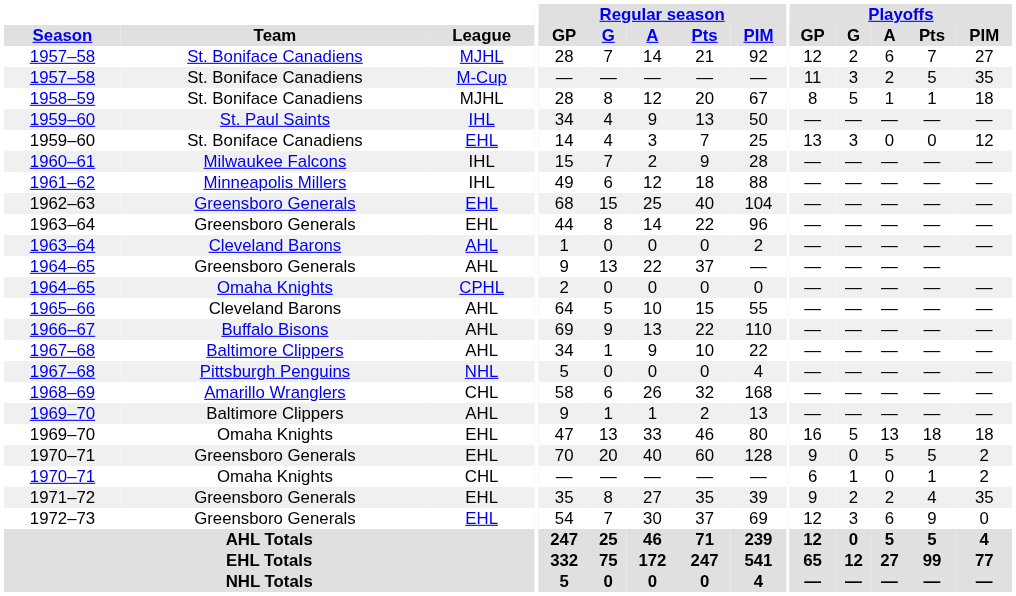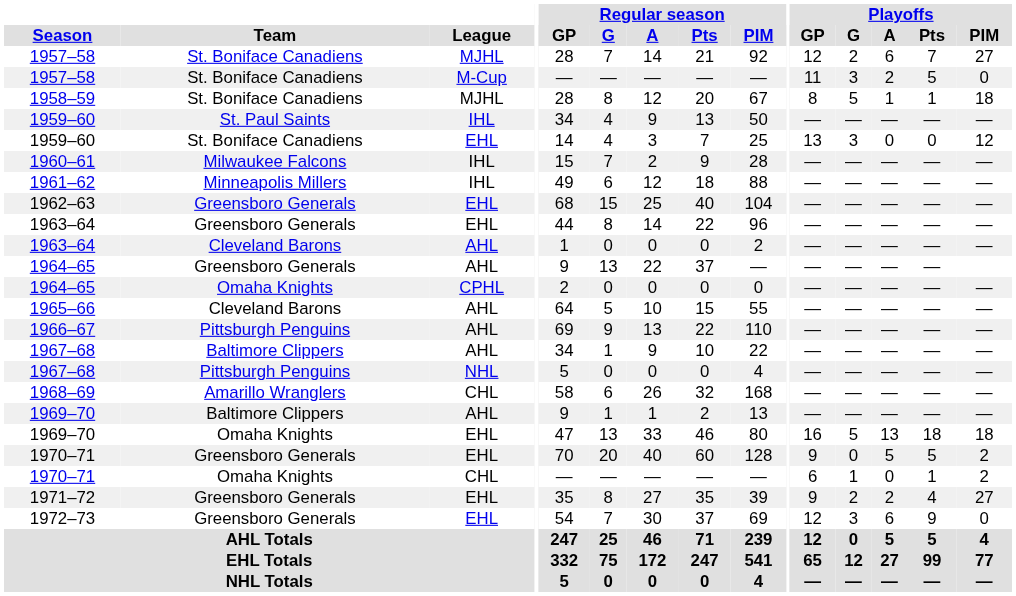 <table border="0" cellpadding="1" cellspacing="0" style="text-align:center; width:60em">
 <tr bgcolor="#e0e0e0">
 <th colspan="3" bgcolor="#ffffff"></th>
 <th rowspan="100" bgcolor="#ffffff"></th>
 <th colspan="5"><a href='#'>Regular season</a></th>
 <th rowspan="100" bgcolor="#ffffff"></th>
 <th colspan="5"><a href='#'>Playoffs</a></th>
 </tr>
 <tr bgcolor="#e0e0e0">
 <th><a href='#'>Season</a></th>
 <th>Team</th>
 <th>League</th>
 <th>GP</th>
 <th><a href='#'>G</a></th>
 <th><a href='#'>A</a></th>
 <th><a href='#'>Pts</a></th>
 <th><a href='#'>PIM</a></th>
 <th>GP</th>
 <th>G</th>
 <th>A</th>
 <th>Pts</th>
 <th>PIM</th>
 </tr>
 <tr>
 <td><a href='#'>1957–58</a></td>
 <td><a href='#'>St. Boniface Canadiens</a></td>
 <td><a href='#'>MJHL</a></td>
 <td>28</td>
 <td>7</td>
 <td>14</td>
 <td>21</td>
 <td>92</td>
 <td>12</td>
 <td>2</td>
 <td>6</td>
 <td>7</td>
 <td>27</td>
 </tr>
 <tr bgcolor="#f0f0f0">
 <td><a href='#'>1957–58</a></td>
 <td>St. Boniface Canadiens</td>
 <td><a href='#'>M-Cup</a></td>
 <td>—</td>
 <td>—</td>
 <td>—</td>
 <td>—</td>
 <td>—</td>
 <td>11</td>
 <td>3</td>
 <td>2</td>
 <td>5</td>
-<td>35</td>
+<td>0</td>
 </tr>
 <tr>
 <td><a href='#'>1958–59</a></td>
 <td>St. Boniface Canadiens</td>
 <td>MJHL</td>
 <td>28</td>
 <td>8</td>
 <td>12</td>
 <td>20</td>
 <td>67</td>
 <td>8</td>
 <td>5</td>
 <td>1</td>
 <td>1</td>
 <td>18</td>
 </tr>
 <tr bgcolor="#f0f0f0">
 <td><a href='#'>1959–60</a></td>
 <td><a href='#'>St. Paul Saints</a></td>
 <td><a href='#'>IHL</a></td>
 <td>34</td>
 <td>4</td>
 <td>9</td>
 <td>13</td>
 <td>50</td>
 <td>—</td>
 <td>—</td>
 <td>—</td>
 <td>—</td>
 <td>—</td>
 </tr>
 <tr>
 <td>1959–60</td>
 <td>St. Boniface Canadiens</td>
 <td><a href='#'>EHL</a></td>
 <td>14</td>
 <td>4</td>
 <td>3</td>
 <td>7</td>
 <td>25</td>
 <td>13</td>
 <td>3</td>
 <td>0</td>
 <td>0</td>
 <td>12</td>
 </tr>
 <tr bgcolor="#f0f0f0">
 <td><a href='#'>1960–61</a></td>
 <td><a href='#'>Milwaukee Falcons</a></td>
 <td>IHL</td>
 <td>15</td>
 <td>7</td>
 <td>2</td>
 <td>9</td>
 <td>28</td>
 <td>—</td>
 <td>—</td>
 <td>—</td>
 <td>—</td>
 <td>—</td>
 </tr>
 <tr>
 <td><a href='#'>1961–62</a></td>
 <td><a href='#'>Minneapolis Millers</a></td>
 <td>IHL</td>
 <td>49</td>
 <td>6</td>
 <td>12</td>
 <td>18</td>
 <td>88</td>
 <td>—</td>
 <td>—</td>
 <td>—</td>
 <td>—</td>
 <td>—</td>
 </tr>
 <tr bgcolor="#f0f0f0">
 <td>1962–63</td>
 <td><a href='#'>Greensboro Generals</a></td>
 <td><a href='#'>EHL</a></td>
 <td>68</td>
 <td>15</td>
 <td>25</td>
 <td>40</td>
 <td>104</td>
 <td>—</td>
 <td>—</td>
 <td>—</td>
 <td>—</td>
 <td>—</td>
 </tr>
 <tr>
 <td>1963–64</td>
 <td>Greensboro Generals</td>
 <td>EHL</td>
 <td>44</td>
 <td>8</td>
 <td>14</td>
 <td>22</td>
 <td>96</td>
 <td>—</td>
 <td>—</td>
 <td>—</td>
 <td>—</td>
 <td>—</td>
 </tr>
 <tr bgcolor="#f0f0f0">
 <td><a href='#'>1963–64</a></td>
 <td><a href='#'>Cleveland Barons</a></td>
 <td><a href='#'>AHL</a></td>
 <td>1</td>
 <td>0</td>
 <td>0</td>
 <td>0</td>
 <td>2</td>
 <td>—</td>
 <td>—</td>
 <td>—</td>
 <td>—</td>
 <td>—</td>
 </tr>
 <tr>
 <td><a href='#'>1964–65</a></td>
 <td>Greensboro Generals</td>
 <td>AHL</td>
 <td 70>9</td>
 <td>13</td>
 <td>22</td>
 <td>37</td>
 <td>—</td>
 <td>—</td>
 <td>—</td>
 <td>—</td>
 <td>—</td>
 </tr>
 <tr bgcolor="#f0f0f0">
 <td><a href='#'>1964–65</a></td>
 <td><a href='#'>Omaha Knights</a></td>
 <td><a href='#'>CPHL</a></td>
 <td>2</td>
 <td>0</td>
 <td>0</td>
 <td>0</td>
 <td>0</td>
 <td>—</td>
 <td>—</td>
 <td>—</td>
 <td>—</td>
 <td>—</td>
 </tr>
 <tr>
 <td><a href='#'>1965–66</a></td>
 <td>Cleveland Barons</td>
 <td>AHL</td>
 <td>64</td>
 <td>5</td>
 <td>10</td>
 <td>15</td>
 <td>55</td>
 <td>—</td>
 <td>—</td>
 <td>—</td>
 <td>—</td>
 <td>—</td>
 </tr>
 <tr bgcolor="#f0f0f0">
 <td><a href='#'>1966–67</a></td>
-<td><a href='#'>Buffalo Bisons</a></td>
+<td><a href='#'>Pittsburgh Penguins</a></td>
 <td>AHL</td>
 <td>69</td>
 <td>9</td>
 <td>13</td>
 <td>22</td>
 <td>110</td>
 <td>—</td>
 <td>—</td>
 <td>—</td>
 <td>—</td>
 <td>—</td>
 </tr>
 <tr>
 <td><a href='#'>1967–68</a></td>
 <td><a href='#'>Baltimore Clippers</a></td>
 <td>AHL</td>
 <td>34</td>
 <td>1</td>
 <td>9</td>
 <td>10</td>
 <td>22</td>
 <td>—</td>
 <td>—</td>
 <td>—</td>
 <td>—</td>
 <td>—</td>
 </tr>
 <tr bgcolor="#f0f0f0">
 <td><a href='#'>1967–68</a></td>
 <td><a href='#'>Pittsburgh Penguins</a></td>
 <td><a href='#'>NHL</a></td>
 <td>5</td>
 <td>0</td>
 <td>0</td>
 <td>0</td>
 <td>4</td>
 <td>—</td>
 <td>—</td>
 <td>—</td>
 <td>—</td>
 <td>—</td>
 </tr>
 <tr>
 <td><a href='#'>1968–69</a></td>
 <td><a href='#'>Amarillo Wranglers</a></td>
 <td>CHL</td>
 <td>58</td>
 <td>6</td>
 <td>26</td>
 <td>32</td>
 <td>168</td>
 <td>—</td>
 <td>—</td>
 <td>—</td>
 <td>—</td>
 <td>—</td>
 </tr>
 <tr bgcolor="#f0f0f0">
 <td><a href='#'>1969–70</a></td>
 <td>Baltimore Clippers</td>
 <td>AHL</td>
 <td>9</td>
 <td>1</td>
 <td>1</td>
 <td>2</td>
 <td>13</td>
 <td>—</td>
 <td>—</td>
 <td>—</td>
 <td>—</td>
 <td>—</td>
 </tr>
 <tr>
 <td>1969–70</td>
 <td>Omaha Knights</td>
 <td>EHL</td>
 <td>47</td>
 <td>13</td>
 <td>33</td>
 <td>46</td>
 <td>80</td>
 <td>16</td>
 <td>5</td>
 <td>13</td>
 <td>18</td>
 <td>18</td>
 </tr>
 <tr bgcolor="#f0f0f0">
 <td>1970–71</td>
 <td>Greensboro Generals</td>
 <td>EHL</td>
 <td>70</td>
 <td>20</td>
 <td>40</td>
 <td>60</td>
 <td>128</td>
 <td>9</td>
 <td>0</td>
 <td>5</td>
 <td>5</td>
 <td>2</td>
 </tr>
 <tr>
 <td><a href='#'>1970–71</a></td>
 <td>Omaha Knights</td>
 <td>CHL</td>
 <td>—</td>
 <td>—</td>
 <td>—</td>
 <td>—</td>
 <td>—</td>
 <td>6</td>
 <td>1</td>
 <td>0</td>
 <td>1</td>
 <td>2</td>
 </tr>
 <tr bgcolor="#f0f0f0">
 <td>1971–72</td>
 <td>Greensboro Generals</td>
 <td>EHL</td>
 <td>35</td>
 <td>8</td>
 <td>27</td>
 <td>35</td>
 <td>39</td>
 <td>9</td>
 <td>2</td>
 <td>2</td>
 <td>4</td>
-<td>35</td>
+<td>27</td>
 </tr>
 <tr>
 <td>1972–73</td>
 <td>Greensboro Generals</td>
 <td><a href='#'>EHL</a></td>
 <td>54</td>
 <td>7</td>
 <td>30</td>
 <td>37</td>
 <td>69</td>
 <td>12</td>
 <td>3</td>
 <td>6</td>
 <td>9</td>
 <td>0</td>
 </tr>
 <tr bgcolor="#e0e0e0">
 <th colspan="3">AHL Totals</th>
 <th>247</th>
 <th>25</th>
 <th>46</th>
 <th>71</th>
 <th>239</th>
 <th>12</th>
 <th>0</th>
 <th>5</th>
 <th>5</th>
 <th>4</th>
 </tr>
 <tr bgcolor="#e0e0e0">
 <th colspan="3">EHL Totals</th>
 <th>332</th>
 <th>75</th>
 <th>172</th>
 <th>247</th>
 <th>541</th>
 <th>65</th>
 <th>12</th>
 <th>27</th>
 <th>99</th>
 <th>77</th>
 </tr>
 <tr bgcolor="#e0e0e0">
 <th colspan="3">NHL Totals</th>
 <th>5</th>
 <th>0</th>
 <th>0</th>
 <th>0</th>
 <th>4</th>
 <th>—</th>
 <th>—</th>
 <th>—</th>
 <th>—</th>
 <th>—</th>
 </tr>
 </table>
